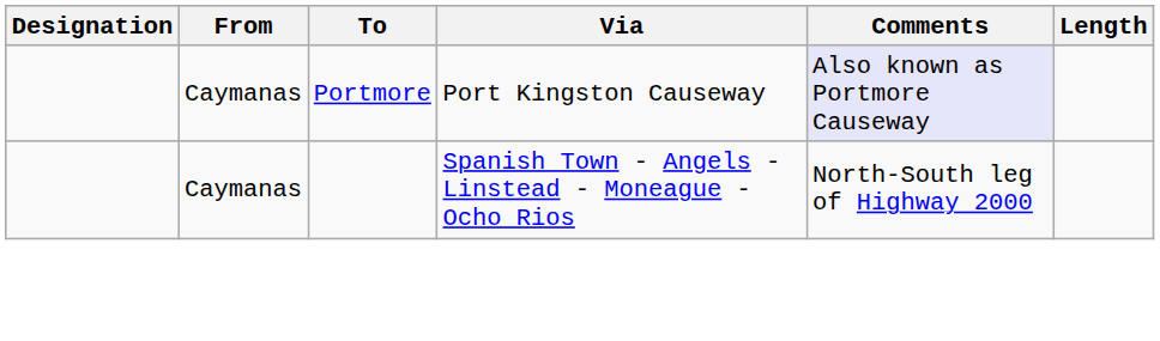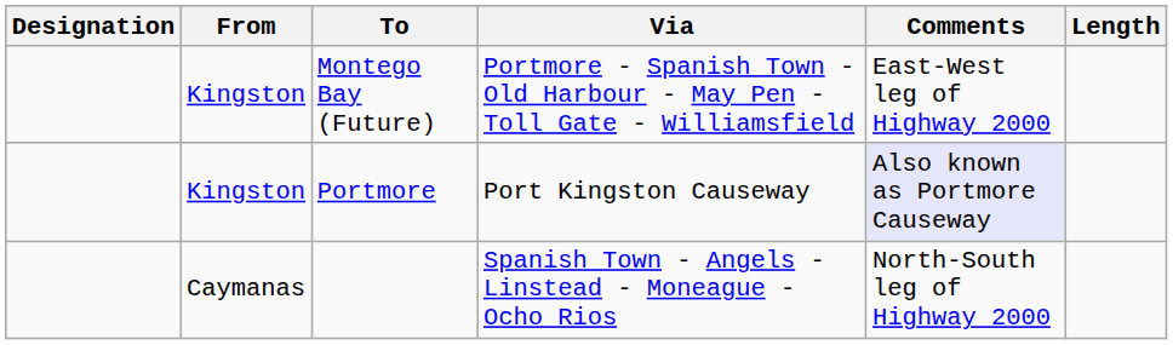 <table class="wikitable">
 <tr>
 <th>Designation</th>
 <th>From</th>
 <th>To</th>
 <th>Via</th>
 <th>Comments</th>
 <th>Length</th>
 </tr>
 <tr>
 <td></td>
-<td>Caymanas</td>
+<td><a href='#'>Kingston</a></td>
+<td><a href='#'>Montego Bay</a> (Future)</td>
+<td><a href='#'>Portmore</a> - <a href='#'>Spanish Town</a> - <a href='#'>Old Harbour</a> - <a href='#'>May Pen</a> - <a href='#'>Toll Gate</a> - <a href='#'>Williamsfield</a></td>
+<td>East-West leg of <a href='#'>Highway 2000</a></td>
+<td></td>
+</tr>
+<tr>
+<td></td>
+<td><a href='#'>Kingston</a></td>
 <td><a href='#'>Portmore</a></td>
 <td>Port Kingston Causeway</td>
 <td style="background: lavender;">Also known as Portmore Causeway</td>
 <td></td>
 </tr>
 <tr>
 <td></td>
 <td>Caymanas</td>
 <td></td>
 <td><a href='#'>Spanish Town</a> - <a href='#'>Angels</a> - <a href='#'>Linstead</a> - <a href='#'>Moneague</a> - <a href='#'>Ocho Rios</a></td>
 <td>North-South leg of <a href='#'>Highway 2000</a></td>
 <td></td>
 </tr>
 </table>
